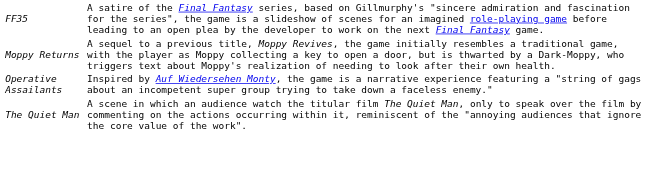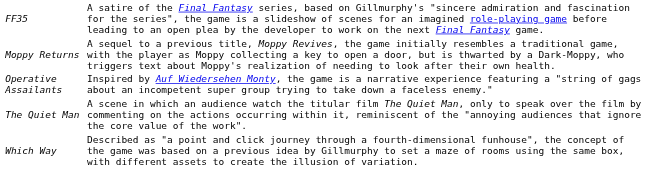 <table>
 <tr>
 <td><em>FF35</em></td>
 <td></td>
 <td>A satire of the <em><a href='#'>Final Fantasy</a></em> series, based on Gillmurphy's "sincere admiration and fascination for the series", the game is a slideshow of scenes for an imagined <a href='#'>role-playing game</a> before leading to an open plea by the developer to work on the next <em><a href='#'>Final Fantasy</a></em> game.</td>
 </tr>
 <tr>
 <td><em>Moppy Returns</em></td>
 <td></td>
 <td>A sequel to a previous title, <em>Moppy Revives</em>, the game initially resembles a traditional game, with the player as Moppy collecting a key to open a door, but is thwarted by a Dark-Moppy, who triggers text about Moppy's realization of needing to look after their own health.</td>
 </tr>
 <tr>
 <td><em>Operative Assailants</em></td>
 <td></td>
 <td>Inspired by <em><a href='#'>Auf Wiedersehen Monty</a></em>, the game is a narrative experience featuring a "string of gags about an incompetent super group trying to take down a faceless enemy."</td>
 </tr>
 <tr>
 <td><em>The Quiet Man</em></td>
 <td></td>
 <td>A scene in which an audience watch the titular film <em>The Quiet Man</em>, only to speak over the film by commenting on the actions occurring within it, reminiscent of the "annoying audiences that ignore the core value of the work".</td>
 </tr>
 <tr>
+<td><em>Which Way</em></td>
+<td></td>
+<td>Described as "a point and click journey through a fourth-dimensional funhouse", the concept of the game was based on a previous idea by Gillmurphy to set a maze of rooms using the same box, with different assets to create the illusion of variation.</td>
+</tr>
+<tr>
 </tr>
 </table>
